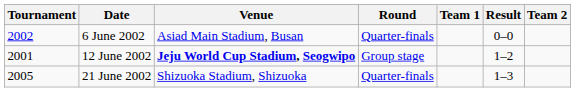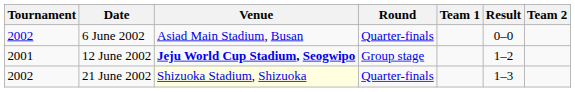 <table class="wikitable">
 <tr>
 <th>Tournament</th>
 <th>Date</th>
 <th>Venue</th>
 <th>Round</th>
 <th>Team 1</th>
 <th>Result</th>
 <th>Team 2</th>
 </tr>
 <tr>
 <td>  <a href='#'>2002</a></td>
 <td>6 June 2002</td>
 <td><a href='#'>Asiad Main Stadium</a>, <a href='#'>Busan</a></td>
 <td><a href='#'>Quarter-finals</a></td>
 <td></td>
 <td align=center>0–0</td>
 <td></td>
 </tr>
 <tr>
 <td>  2001</td>
 <td>12 June 2002</td>
 <td><strong><a href='#'>Jeju World Cup Stadium</a>, <a href='#'>Seogwipo</a></strong></td>
 <td><a href='#'>Group stage</a></td>
 <td></td>
 <td align=center>1–2</td>
 <td></td>
 </tr>
 <tr>
-<td>  2005</td>
+<td>  2002</td>
 <td>21 June 2002</td>
-<td><a href='#'>Shizuoka Stadium</a>, <a href='#'>Shizuoka</a></td>
+<td style="background: lightyellow;"><a href='#'>Shizuoka Stadium</a>, <a href='#'>Shizuoka</a></td>
 <td><a href='#'>Quarter-finals</a></td>
 <td></td>
 <td align=center>1–3</td>
 <td></td>
 </tr>
 </table>
